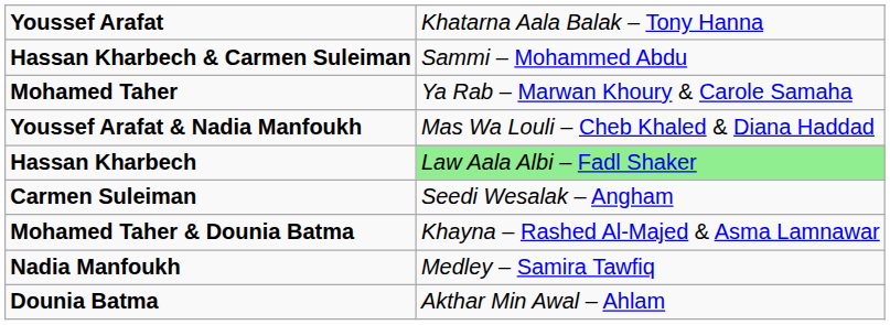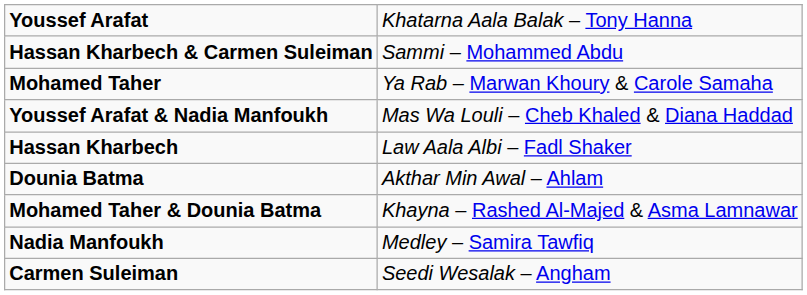 <table class="wikitable">
 <tr>
 <td><strong>Youssef Arafat</strong></td>
 <td><em>Khatarna Aala Balak</em> – <a href='#'>Tony Hanna</a></td>
 </tr>
 <tr>
 <td><strong>Hassan Kharbech & Carmen Suleiman</strong></td>
 <td><em>Sammi</em> – <a href='#'>Mohammed Abdu</a></td>
 </tr>
 <tr>
 <td><strong>Mohamed Taher</strong></td>
 <td><em>Ya Rab</em> – <a href='#'>Marwan Khoury</a> & <a href='#'>Carole Samaha</a></td>
 </tr>
 <tr>
 <td><strong>Youssef Arafat & Nadia Manfoukh</strong></td>
 <td><em>Mas Wa Louli</em> – <a href='#'>Cheb Khaled</a> & <a href='#'>Diana Haddad</a></td>
 </tr>
 <tr>
 <td><strong>Hassan Kharbech</strong></td>
-<td style="background: lightgreen;"><em>Law Aala Albi</em> – <a href='#'>Fadl Shaker</a></td>
+<td><em>Law Aala Albi</em> – <a href='#'>Fadl Shaker</a></td>
 </tr>
 <tr>
-<td><strong>Carmen Suleiman</strong></td>
-<td><em>Seedi Wesalak</em> – <a href='#'>Angham</a></td>
+<td><strong>Dounia Batma</strong></td>
+<td><em>Akthar Min Awal</em> – <a href='#'>Ahlam</a></td>
 </tr>
 <tr>
 <td><strong>Mohamed Taher & Dounia Batma</strong></td>
 <td><em>Khayna</em> – <a href='#'>Rashed Al-Majed</a> & <a href='#'>Asma Lamnawar</a></td>
 </tr>
 <tr>
 <td><strong>Nadia Manfoukh</strong></td>
 <td><em>Medley</em> – <a href='#'>Samira Tawfiq</a></td>
 </tr>
 <tr>
-<td><strong>Dounia Batma</strong></td>
-<td><em>Akthar Min Awal</em> – <a href='#'>Ahlam</a></td>
+<td><strong>Carmen Suleiman</strong></td>
+<td><em>Seedi Wesalak</em> – <a href='#'>Angham</a></td>
 </tr>
 </table>
